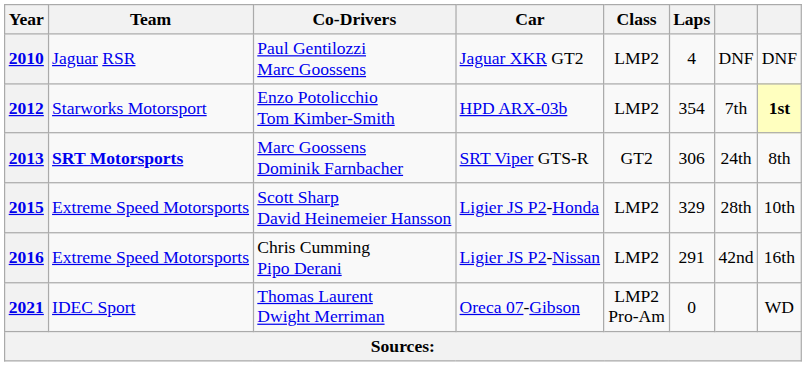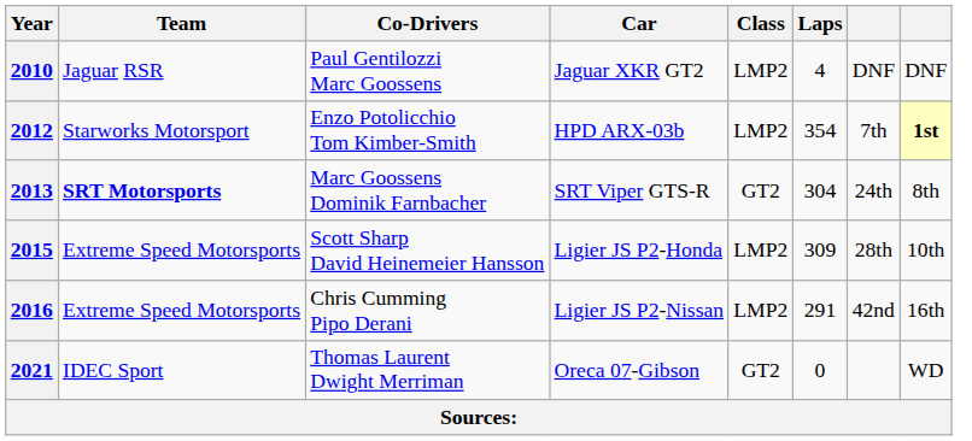 <table class="wikitable" style="text-align:center; font-size:90%">
 <tr>
 <th>Year</th>
 <th>Team</th>
 <th>Co-Drivers</th>
 <th>Car</th>
 <th>Class</th>
 <th>Laps</th>
 <th></th>
 <th></th>
 </tr>
 <tr>
 <th><a href='#'>2010</a></th>
 <td align="left"> <a href='#'>Jaguar</a> <a href='#'>RSR</a></td>
 <td align="left"> <a href='#'>Paul Gentilozzi</a><br> <a href='#'>Marc Goossens</a></td>
 <td align="left"><a href='#'>Jaguar XKR</a> GT2</td>
 <td>LMP2</td>
 <td>4</td>
 <td>DNF</td>
 <td>DNF</td>
 </tr>
 <tr>
 <th><a href='#'>2012</a></th>
 <td align="left"> <a href='#'>Starworks Motorsport</a></td>
 <td align="left"> <a href='#'>Enzo Potolicchio</a><br> <a href='#'>Tom Kimber-Smith</a></td>
 <td align="left"><a href='#'>HPD ARX-03b</a></td>
 <td>LMP2</td>
 <td>354</td>
 <td>7th</td>
 <td style="background:#FFFFBF;"><strong>1st</strong></td>
 </tr>
 <tr>
 <th><a href='#'>2013</a></th>
 <td align="left"><strong> <a href='#'>SRT Motorsports</a></strong></td>
 <td align="left"> <a href='#'>Marc Goossens</a><br> <a href='#'>Dominik Farnbacher</a></td>
 <td align="left"><a href='#'>SRT Viper</a> GTS-R</td>
 <td>GT2</td>
-<td>306</td>
+<td>304</td>
 <td>24th</td>
 <td>8th</td>
 </tr>
 <tr>
 <th><a href='#'>2015</a></th>
 <td align="left" nowrap> <a href='#'>Extreme Speed Motorsports</a></td>
 <td align="left" nowrap> <a href='#'>Scott Sharp</a><br> <a href='#'>David Heinemeier Hansson</a></td>
 <td align="left" nowrap><a href='#'>Ligier JS P2</a>-<a href='#'>Honda</a></td>
 <td>LMP2</td>
-<td>329</td>
+<td>309</td>
 <td>28th</td>
 <td>10th</td>
 </tr>
 <tr>
 <th><a href='#'>2016</a></th>
 <td align="left"> <a href='#'>Extreme Speed Motorsports</a></td>
 <td align="left"> Chris Cumming<br> <a href='#'>Pipo Derani</a></td>
 <td align="left"><a href='#'>Ligier JS P2</a>-<a href='#'>Nissan</a></td>
 <td>LMP2</td>
 <td>291</td>
 <td>42nd</td>
 <td>16th</td>
 </tr>
 <tr>
 <th><a href='#'>2021</a></th>
 <td align="left"> <a href='#'>IDEC Sport</a></td>
 <td align="left"> <a href='#'>Thomas Laurent</a><br> <a href='#'>Dwight Merriman</a></td>
 <td align="left"><a href='#'>Oreca 07</a>-<a href='#'>Gibson</a></td>
-<td>LMP2<br>Pro-Am</td>
+<td>GT2</td>
 <td>0</td>
 <td></td>
 <td>WD</td>
 </tr>
 <tr>
 <th colspan="8">Sources:</th>
 </tr>
 </table>
